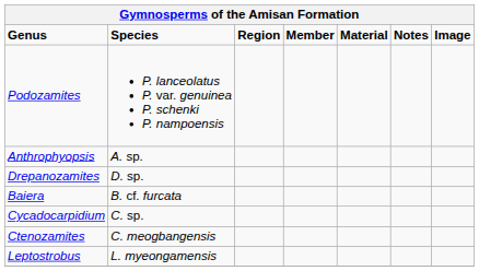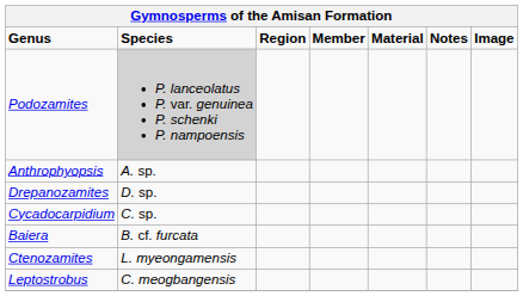 <table class="wikitable">
 <tr>
 <th colspan="7"><a href='#'>Gymnosperms</a> of the Amisan Formation</th>
 </tr>
 <tr>
 <td><strong>Genus</strong></td>
 <td><strong>Species</strong></td>
 <td><strong>Region</strong></td>
 <td><strong>Member</strong></td>
 <td><strong>Material</strong></td>
 <td><strong>Notes</strong></td>
 <td><strong>Image</strong></td>
 </tr>
 <tr>
 <td><em><a href='#'>Podozamites</a></em></td>
-<td><br><ul><li><em>P. lanceolatus</em></li><li><em>P.</em> var. <em>genuinea</em></li><li><em>P. schenki</em></li><li><em>P. nampoensis</em></li></ul></td>
+<td style="background: lightgrey;"><br><ul><li><em>P. lanceolatus</em></li><li><em>P.</em> var. <em>genuinea</em></li><li><em>P. schenki</em></li><li><em>P. nampoensis</em></li></ul></td>
 <td></td>
 <td></td>
 <td></td>
 <td></td>
 <td></td>
 </tr>
 <tr>
 <td><em><a href='#'>Anthrophyopsis</a></em></td>
 <td><em>A. </em>sp.</td>
 <td></td>
 <td></td>
 <td></td>
 <td></td>
 <td></td>
 </tr>
 <tr>
 <td><em><a href='#'>Drepanozamites</a></em></td>
 <td><em>D. </em>sp.</td>
 <td></td>
 <td></td>
 <td></td>
 <td></td>
 <td></td>
 </tr>
 <tr>
+<td><em><a href='#'>Cycadocarpidium</a></em></td>
+<td><em>C. </em>sp.</td>
+<td></td>
+<td></td>
+<td></td>
+<td></td>
+<td></td>
+</tr>
+<tr>
 <td><em><a href='#'>Baiera</a></em></td>
 <td><em>B. </em>cf. <em>furcata</em></td>
 <td></td>
 <td></td>
 <td></td>
 <td></td>
 <td></td>
 </tr>
 <tr>
-<td><em><a href='#'>Cycadocarpidium</a></em></td>
-<td><em>C. </em>sp.</td>
-<td></td>
-<td></td>
-<td></td>
-<td></td>
-<td></td>
-</tr>
-<tr>
 <td><em><a href='#'>Ctenozamites</a></em></td>
-<td><em>C. meogbangensis</em></td>
+<td><em>L. myeongamensis</em></td>
 <td></td>
 <td></td>
 <td></td>
 <td></td>
 <td></td>
 </tr>
 <tr>
 <td><em><a href='#'>Leptostrobus</a></em></td>
-<td><em>L. myeongamensis</em></td>
+<td><em>C. meogbangensis</em></td>
 <td></td>
 <td></td>
 <td></td>
 <td></td>
 <td></td>
 </tr>
 <tr>
 </tr>
 </table>
